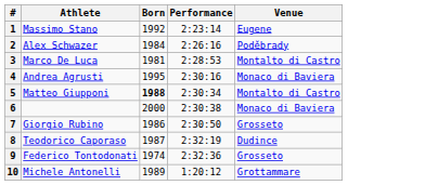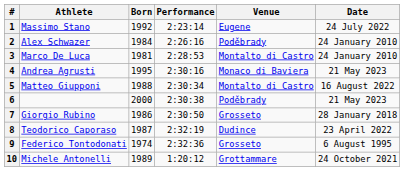 <table class="wikitable" style="font-size:90%; text-align:center;">
 <tr>
 <th>#</th>
 <th>Athlete</th>
 <th>Born</th>
 <th>Performance</th>
 <th>Venue</th>
+<th>Date</th>
 </tr>
 <tr>
 <th>1</th>
 <td align=left><a href='#'>Massimo Stano</a></td>
 <td>1992</td>
 <td>2:23:14</td>
 <td align=left> <a href='#'>Eugene</a></td>
+<td>24 July 2022</td>
 </tr>
 <tr>
 <th>2</th>
 <td align=left><a href='#'>Alex Schwazer</a></td>
 <td>1984</td>
 <td>2:26:16</td>
 <td align=left> <a href='#'>Poděbrady</a></td>
+<td>24 January 2010</td>
 </tr>
 <tr>
 <th>3</th>
 <td align=left><a href='#'>Marco De Luca</a></td>
 <td>1981</td>
 <td>2:28:53</td>
 <td align=left> <a href='#'>Montalto di Castro</a></td>
+<td>24 January 2010</td>
 </tr>
 <tr>
 <th>4</th>
 <td align=left><a href='#'>Andrea Agrusti</a></td>
 <td>1995</td>
 <td>2:30:16</td>
 <td align=left> <a href='#'>Monaco di Baviera</a></td>
+<td>21 May 2023</td>
 </tr>
 <tr>
 <th>5</th>
 <td align=left><a href='#'>Matteo Giupponi</a></td>
-<td><strong>1988</strong></td>
+<td>1988</td>
 <td>2:30:34</td>
 <td align=left> <a href='#'>Montalto di Castro</a></td>
+<td>16 August 2022</td>
 </tr>
 <tr>
 <th>6</th>
 <td align=left></td>
 <td>2000</td>
 <td>2:30:38</td>
-<td align=left> <a href='#'>Monaco di Baviera</a></td>
+<td align=left> <a href='#'>Poděbrady</a></td>
+<td>21 May 2023</td>
 </tr>
 <tr>
 <th>7</th>
 <td align=left><a href='#'>Giorgio Rubino</a></td>
 <td>1986</td>
 <td>2:30:50</td>
 <td align=left> <a href='#'>Grosseto</a></td>
+<td>28 January 2018</td>
 </tr>
 <tr>
 <th>8</th>
 <td align=left><a href='#'>Teodorico Caporaso</a></td>
 <td>1987</td>
 <td>2:32:19</td>
 <td align=left> <a href='#'>Dudince</a></td>
+<td>23 April 2022</td>
 </tr>
 <tr>
 <th>9</th>
 <td align=left><a href='#'>Federico Tontodonati</a></td>
 <td>1974</td>
 <td>2:32:36</td>
 <td align=left> <a href='#'>Grosseto</a></td>
+<td>6 August 1995</td>
 </tr>
 <tr>
 <th>10</th>
 <td align=left><a href='#'>Michele Antonelli</a></td>
 <td>1989</td>
 <td>1:20:12</td>
 <td align=left> <a href='#'>Grottammare</a></td>
+<td>24 October 2021</td>
 </tr>
 </table>
